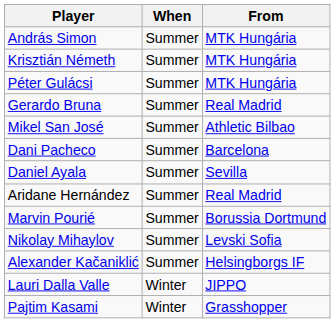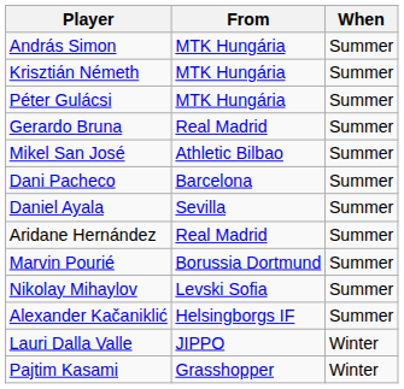 <table class="wikitable" style="text-align:center; font-size:95%; text-align:left">
 <tr>
 <th>Player</th>
+<th>From</th>
 <th>When</th>
-<th>From</th>
 </tr>
 <tr>
 <td> <a href='#'>András Simon</a></td>
+<td><a href='#'>MTK Hungária</a></td>
 <td>Summer</td>
-<td><a href='#'>MTK Hungária</a></td>
 </tr>
 <tr>
 <td> <a href='#'>Krisztián Németh</a></td>
+<td><a href='#'>MTK Hungária</a></td>
 <td>Summer</td>
-<td><a href='#'>MTK Hungária</a></td>
 </tr>
 <tr>
 <td> <a href='#'>Péter Gulácsi</a></td>
+<td><a href='#'>MTK Hungária</a></td>
 <td>Summer</td>
-<td><a href='#'>MTK Hungária</a></td>
 </tr>
 <tr>
 <td> <a href='#'>Gerardo Bruna</a></td>
+<td><a href='#'>Real Madrid</a></td>
 <td>Summer</td>
-<td><a href='#'>Real Madrid</a></td>
 </tr>
 <tr>
 <td> <a href='#'>Mikel San José</a></td>
+<td><a href='#'>Athletic Bilbao</a></td>
 <td>Summer</td>
-<td><a href='#'>Athletic Bilbao</a></td>
 </tr>
 <tr>
 <td> <a href='#'>Dani Pacheco</a></td>
+<td><a href='#'>Barcelona</a></td>
 <td>Summer</td>
-<td><a href='#'>Barcelona</a></td>
 </tr>
 <tr>
 <td> <a href='#'>Daniel Ayala</a></td>
+<td><a href='#'>Sevilla</a></td>
 <td>Summer</td>
-<td><a href='#'>Sevilla</a></td>
 </tr>
 <tr>
 <td> Aridane Hernández</td>
+<td><a href='#'>Real Madrid</a></td>
 <td>Summer</td>
-<td><a href='#'>Real Madrid</a></td>
 </tr>
 <tr>
 <td> <a href='#'>Marvin Pourié</a></td>
+<td><a href='#'>Borussia Dortmund</a></td>
 <td>Summer</td>
-<td><a href='#'>Borussia Dortmund</a></td>
 </tr>
 <tr>
 <td> <a href='#'>Nikolay Mihaylov</a></td>
+<td><a href='#'>Levski Sofia</a></td>
 <td>Summer</td>
-<td><a href='#'>Levski Sofia</a></td>
 </tr>
 <tr>
 <td> <a href='#'>Alexander Kačaniklić</a></td>
+<td><a href='#'>Helsingborgs IF</a></td>
 <td>Summer</td>
-<td><a href='#'>Helsingborgs IF</a></td>
 </tr>
 <tr>
 <td> <a href='#'>Lauri Dalla Valle</a></td>
+<td><a href='#'>JIPPO</a></td>
 <td>Winter</td>
-<td><a href='#'>JIPPO</a></td>
 </tr>
 <tr>
 <td> <a href='#'>Pajtim Kasami</a></td>
+<td><a href='#'>Grasshopper</a></td>
 <td>Winter</td>
-<td><a href='#'>Grasshopper</a></td>
 </tr>
 </table>
